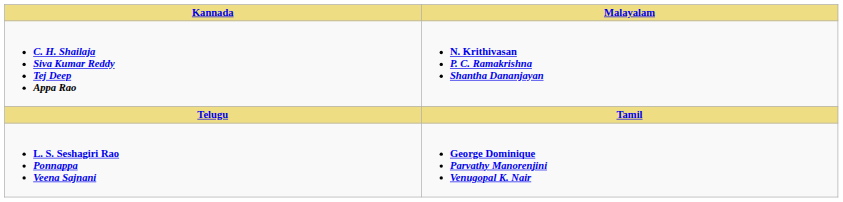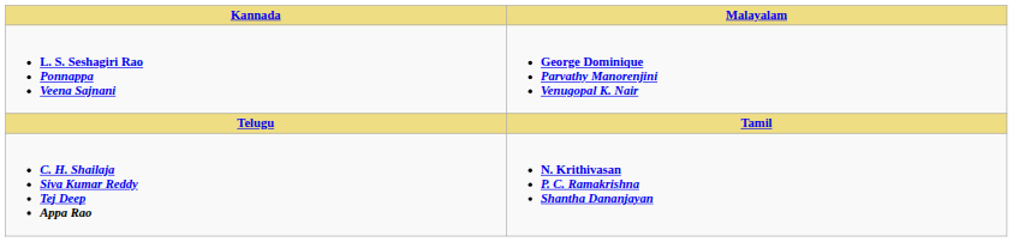 <table class="wikitable" width=100% |>
 <tr>
 <th !  style="background:#eedd82; text-align:center; width:50%;"><a href='#'>Kannada</a></th>
 <th !  style="background:#eedd82; text-align:center; width:50%;"><a href='#'>Malayalam</a></th>
 </tr>
 <tr>
-<td valign="top"><br><ul><li><strong><em><a href='#'>C. H. Shailaja</a></em></strong></li><li><strong><em><a href='#'>Siva Kumar Reddy</a></em></strong></li><li><strong><em><a href='#'>Tej Deep</a></em></strong></li><li><strong><em>Appa Rao</em></strong></li></ul></td>
-<td valign="top"><br><ul><li><strong><a href='#'>N. Krithivasan</a></strong></li><li><strong><em><a href='#'>P. C. Ramakrishna</a></em></strong></li><li><strong><em><a href='#'>Shantha Dananjayan</a></em></strong></li></ul></td>
+<td valign="top"><br><ul><li><strong><a href='#'>L. S. Seshagiri Rao</a></strong></li><li><strong><em><a href='#'>Ponnappa</a></em></strong></li><li><strong><em><a href='#'>Veena Sajnani</a></em></strong></li></ul></td>
+<td valign="top"><br><ul><li><strong><a href='#'>George Dominique</a></strong></li><li><strong><em><a href='#'>Parvathy Manorenjini</a></em></strong></li><li><strong><em><a href='#'>Venugopal K. Nair</a></em></strong></li></ul></td>
 </tr>
 <tr>
 <th !  style="background:#eedd82; text-align:center; width:50%;"><a href='#'>Telugu</a></th>
 <th !  style="background:#eedd82; text-align:center; width:50%;"><a href='#'>Tamil</a></th>
 </tr>
 <tr>
-<td valign="top"><br><ul><li><strong><a href='#'>L. S. Seshagiri Rao</a></strong></li><li><strong><em><a href='#'>Ponnappa</a></em></strong></li><li><strong><em><a href='#'>Veena Sajnani</a></em></strong></li></ul></td>
-<td valign="top"><br><ul><li><strong><a href='#'>George Dominique</a></strong></li><li><strong><em><a href='#'>Parvathy Manorenjini</a></em></strong></li><li><strong><em><a href='#'>Venugopal K. Nair</a></em></strong></li></ul></td>
+<td valign="top"><br><ul><li><strong><em><a href='#'>C. H. Shailaja</a></em></strong></li><li><strong><em><a href='#'>Siva Kumar Reddy</a></em></strong></li><li><strong><em><a href='#'>Tej Deep</a></em></strong></li><li><strong><em>Appa Rao</em></strong></li></ul></td>
+<td valign="top"><br><ul><li><strong><a href='#'>N. Krithivasan</a></strong></li><li><strong><em><a href='#'>P. C. Ramakrishna</a></em></strong></li><li><strong><em><a href='#'>Shantha Dananjayan</a></em></strong></li></ul></td>
 </tr>
 </table>
